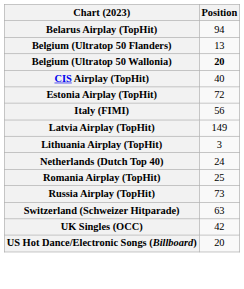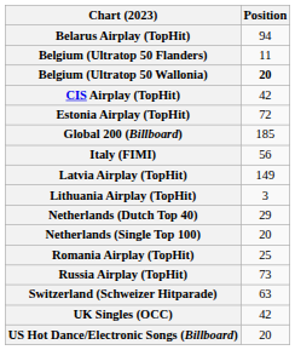 <table class="wikitable sortable plainrowheaders" style="text-align:center">
 <tr>
 <th scope="col">Chart (2023)</th>
 <th scope="col">Position</th>
 </tr>
 <tr>
 <th scope="row">Belarus Airplay (TopHit)</th>
 <td>94</td>
 </tr>
 <tr>
 <th scope="row">Belgium (Ultratop 50 Flanders)</th>
-<td>13</td>
+<td>11</td>
 </tr>
 <tr>
 <th scope="row">Belgium (Ultratop 50 Wallonia)</th>
 <td><strong>20</strong></td>
 </tr>
 <tr>
 <th scope="row"><a href='#'>CIS</a> Airplay (TopHit)</th>
-<td>40</td>
+<td>42</td>
 </tr>
 <tr>
 <th scope="row">Estonia Airplay (TopHit)</th>
 <td>72</td>
+</tr>
+<tr>
+<th scope="row">Global 200 (<em>Billboard</em>)</th>
+<td>185</td>
 </tr>
 <tr>
 <th scope="row">Italy (FIMI)</th>
 <td>56</td>
 </tr>
 <tr>
 <th scope="row">Latvia Airplay (TopHit)</th>
 <td>149</td>
 </tr>
 <tr>
 <th scope="row">Lithuania Airplay (TopHit)</th>
 <td>3</td>
 </tr>
 <tr>
 <th scope="row">Netherlands (Dutch Top 40)</th>
-<td>24</td>
+<td>29</td>
+</tr>
+<tr>
+<th scope="row">Netherlands (Single Top 100)</th>
+<td>20</td>
 </tr>
 <tr>
 <th scope="row">Romania Airplay (TopHit)</th>
 <td>25</td>
 </tr>
 <tr>
 <th scope="row">Russia Airplay (TopHit)</th>
 <td>73</td>
 </tr>
 <tr>
 <th scope="row">Switzerland (Schweizer Hitparade)</th>
 <td>63</td>
 </tr>
 <tr>
 <th scope="row">UK Singles (OCC)</th>
 <td>42</td>
 </tr>
 <tr>
 <th scope="row">US Hot Dance/Electronic Songs (<em>Billboard</em>)</th>
 <td>20</td>
 </tr>
 </table>
